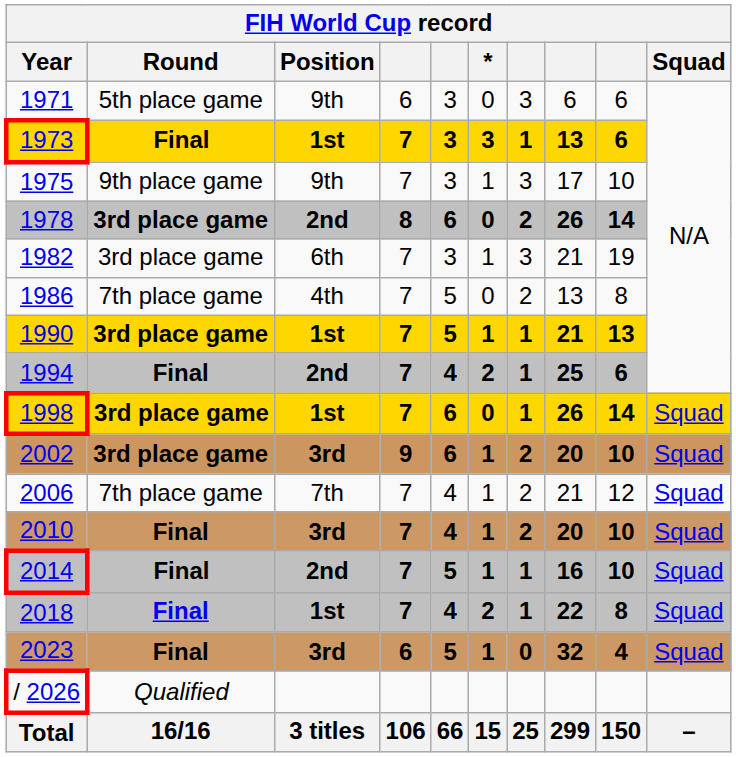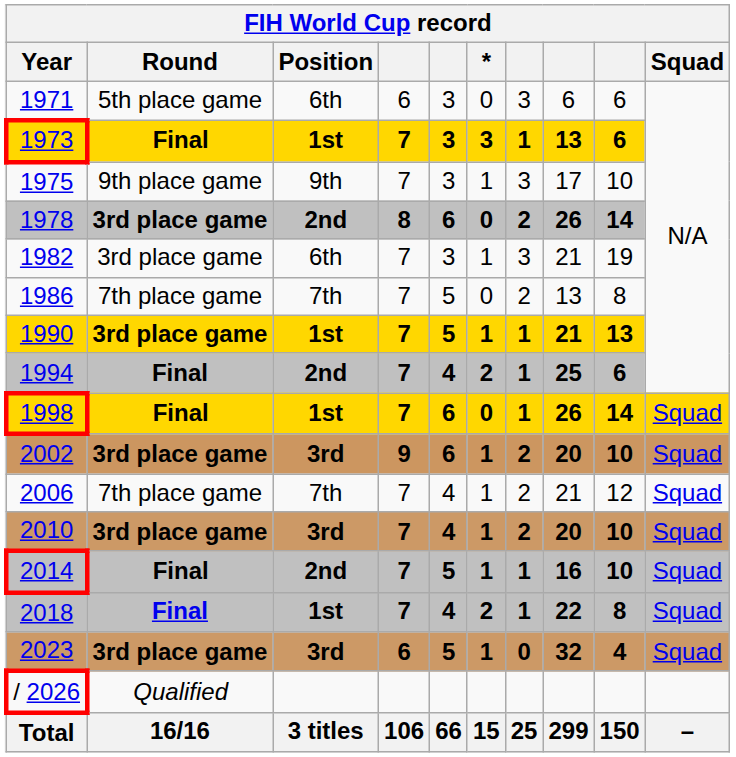 <table class="wikitable" style="text-align: center;">
 <tr>
 <th colspan=10><a href='#'>FIH World Cup</a> record</th>
 </tr>
 <tr>
 <th>Year</th>
 <th>Round</th>
 <th>Position</th>
 <th></th>
 <th></th>
 <th>*</th>
 <th></th>
 <th></th>
 <th></th>
 <th>Squad</th>
 </tr>
 <tr>
 <td> <a href='#'>1971</a></td>
 <td>5th place game</td>
-<td>9th</td>
+<td>6th</td>
 <td>6</td>
 <td>3</td>
 <td>0</td>
 <td>3</td>
 <td>6</td>
 <td>6</td>
 <td rowspan=8>N/A</td>
 </tr>
 <tr bgcolor=gold>
 <td style="border: 3px solid red"> <a href='#'>1973</a></td>
 <td><strong>Final</strong></td>
 <td><strong>1st</strong></td>
 <td><strong>7</strong></td>
 <td><strong>3</strong></td>
 <td><strong>3</strong></td>
 <td><strong>1</strong></td>
 <td><strong>13</strong></td>
 <td><strong>6</strong></td>
 </tr>
 <tr>
 <td> <a href='#'>1975</a></td>
 <td>9th place game</td>
 <td>9th</td>
 <td>7</td>
 <td>3</td>
 <td>1</td>
 <td>3</td>
 <td>17</td>
 <td>10</td>
 </tr>
 <tr bgcolor=silver>
 <td> <a href='#'>1978</a></td>
 <td><strong>3rd place game</strong></td>
 <td><strong>2nd</strong></td>
 <td><strong>8</strong></td>
 <td><strong>6</strong></td>
 <td><strong>0</strong></td>
 <td><strong>2</strong></td>
 <td><strong>26</strong></td>
 <td><strong>14</strong></td>
 </tr>
 <tr>
 <td> <a href='#'>1982</a></td>
 <td>3rd place game</td>
 <td>6th</td>
 <td>7</td>
 <td>3</td>
 <td>1</td>
 <td>3</td>
 <td>21</td>
 <td>19</td>
 </tr>
 <tr>
 <td> <a href='#'>1986</a></td>
 <td>7th place game</td>
-<td>4th</td>
+<td>7th</td>
 <td>7</td>
 <td>5</td>
 <td>0</td>
 <td>2</td>
 <td>13</td>
 <td>8</td>
 </tr>
 <tr bgcolor=gold>
 <td> <a href='#'>1990</a></td>
 <td><strong>3rd place game</strong></td>
 <td><strong>1st</strong></td>
 <td><strong>7</strong></td>
 <td><strong>5</strong></td>
 <td><strong>1</strong></td>
 <td><strong>1</strong></td>
 <td><strong>21</strong></td>
 <td><strong>13</strong></td>
 </tr>
 <tr bgcolor=silver>
 <td> <a href='#'>1994</a></td>
 <td><strong>Final</strong></td>
 <td><strong>2nd</strong></td>
 <td><strong>7</strong></td>
 <td><strong>4</strong></td>
 <td><strong>2</strong></td>
 <td><strong>1</strong></td>
 <td><strong>25</strong></td>
 <td><strong>6</strong></td>
 </tr>
 <tr bgcolor=gold>
 <td style="border: 3px solid red"> <a href='#'>1998</a></td>
-<td><strong>3rd place game</strong></td>
+<td><strong>Final</strong></td>
 <td><strong>1st</strong></td>
 <td><strong>7</strong></td>
 <td><strong>6</strong></td>
 <td><strong>0</strong></td>
 <td><strong>1</strong></td>
 <td><strong>26</strong></td>
 <td><strong>14</strong></td>
 <td><a href='#'>Squad</a></td>
 </tr>
 <tr bgcolor=cc966>
 <td> <a href='#'>2002</a></td>
 <td><strong>3rd place game</strong></td>
 <td><strong>3rd</strong></td>
 <td><strong>9</strong></td>
 <td><strong>6</strong></td>
 <td><strong>1</strong></td>
 <td><strong>2</strong></td>
 <td><strong>20</strong></td>
 <td><strong>10</strong></td>
 <td><a href='#'>Squad</a></td>
 </tr>
 <tr>
 <td> <a href='#'>2006</a></td>
 <td>7th place game</td>
 <td>7th</td>
 <td>7</td>
 <td>4</td>
 <td>1</td>
 <td>2</td>
 <td>21</td>
 <td>12</td>
 <td><a href='#'>Squad</a></td>
 </tr>
 <tr bgcolor=cc9966>
 <td> <a href='#'>2010</a></td>
-<td><strong>Final</strong></td>
+<td><strong>3rd place game</strong></td>
 <td><strong>3rd</strong></td>
 <td><strong>7</strong></td>
 <td><strong>4</strong></td>
 <td><strong>1</strong></td>
 <td><strong>2</strong></td>
 <td><strong>20</strong></td>
 <td><strong>10</strong></td>
 <td><a href='#'>Squad</a></td>
 </tr>
 <tr bgcolor=silver>
 <td style="border: 3px solid red"> <a href='#'>2014</a></td>
 <td><strong>Final</strong></td>
 <td><strong>2nd</strong></td>
 <td><strong>7</strong></td>
 <td><strong>5</strong></td>
 <td><strong>1</strong></td>
 <td><strong>1</strong></td>
 <td><strong>16</strong></td>
 <td><strong>10</strong></td>
 <td><a href='#'>Squad</a></td>
 </tr>
 <tr bgcolor=silver>
 <td> <a href='#'>2018</a></td>
 <td><strong><a href='#'>Final</a></strong></td>
 <td><strong>1st</strong></td>
 <td><strong>7</strong></td>
 <td><strong>4</strong></td>
 <td><strong>2</strong></td>
 <td><strong>1</strong></td>
 <td><strong>22</strong></td>
 <td><strong>8</strong></td>
 <td><a href='#'>Squad</a></td>
 </tr>
 <tr bgcolor=cc9966>
 <td> <a href='#'>2023</a></td>
-<td><strong>Final</strong></td>
+<td><strong>3rd place game</strong></td>
 <td><strong>3rd</strong></td>
 <td><strong>6</strong></td>
 <td><strong>5</strong></td>
 <td><strong>1</strong></td>
 <td><strong>0</strong></td>
 <td><strong>32</strong></td>
 <td><strong>4</strong></td>
 <td><a href='#'>Squad</a></td>
 </tr>
 <tr>
 <td style="border: 3px solid red"> /  <a href='#'>2026</a></td>
 <td><em>Qualified</em></td>
 <td></td>
 <td></td>
 <td></td>
 <td></td>
 <td></td>
 <td></td>
 <td></td>
 <td></td>
 </tr>
 <tr>
 <th>Total</th>
 <th>16/16</th>
 <th>3 titles</th>
 <th>106</th>
 <th>66</th>
 <th>15</th>
 <th>25</th>
 <th>299</th>
 <th>150</th>
 <th>–</th>
 </tr>
 </table>
